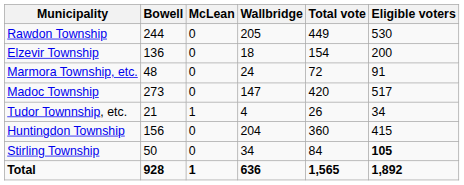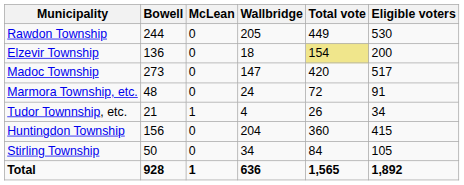 <table class="wikitable sortable">
 <tr>
 <th>Municipality</th>
 <th>Bowell</th>
 <th>McLean</th>
 <th>Wallbridge</th>
 <th>Total vote</th>
 <th>Eligible voters</th>
 </tr>
 <tr>
 <td><a href='#'>Rawdon Township</a></td>
 <td>244</td>
 <td>0</td>
 <td>205</td>
 <td>449</td>
 <td>530</td>
 </tr>
 <tr>
 <td><a href='#'>Elzevir Township</a></td>
 <td>136</td>
 <td>0</td>
 <td>18</td>
-<td>154</td>
+<td style="background: khaki;">154</td>
 <td>200</td>
+</tr>
+<tr>
+<td><a href='#'>Madoc Township</a></td>
+<td>273</td>
+<td>0</td>
+<td>147</td>
+<td>420</td>
+<td>517</td>
 </tr>
 <tr>
 <td><a href='#'>Marmora Township, etc.</a></td>
 <td>48</td>
 <td>0</td>
 <td>24</td>
 <td>72</td>
 <td>91</td>
-</tr>
-<tr>
-<td><a href='#'>Madoc Township</a></td>
-<td>273</td>
-<td>0</td>
-<td>147</td>
-<td>420</td>
-<td>517</td>
 </tr>
 <tr>
 <td><a href='#'>Tudor Townnship</a>, etc.</td>
 <td>21</td>
 <td>1</td>
 <td>4</td>
 <td>26</td>
 <td>34</td>
 </tr>
 <tr>
 <td><a href='#'>Huntingdon Township</a></td>
 <td>156</td>
 <td>0</td>
 <td>204</td>
 <td>360</td>
 <td>415</td>
 </tr>
 <tr>
 <td><a href='#'>Stirling Township</a></td>
 <td>50</td>
 <td>0</td>
 <td>34</td>
 <td>84</td>
-<td><strong>105</strong></td>
+<td>105</td>
 </tr>
 <tr>
 <td><strong>Total</strong></td>
 <td><strong>928</strong></td>
 <td><strong>1</strong></td>
 <td><strong>636</strong></td>
 <td><strong>1,565</strong></td>
 <td><strong>1,892</strong></td>
 </tr>
 </table>
